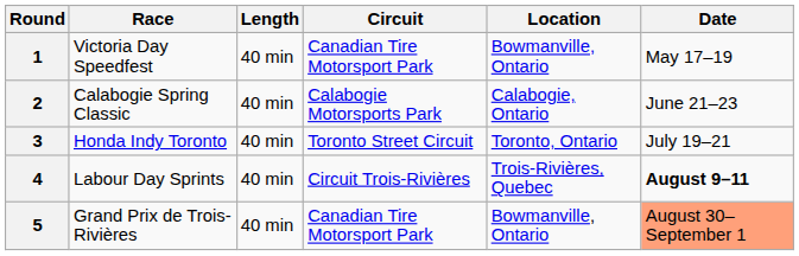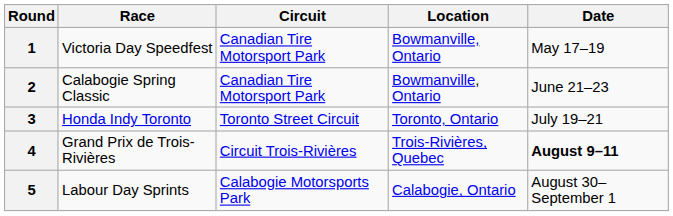 <table class="wikitable" style="font-size:85%;">
 <tr>
 <th>Round</th>
 <th>Race</th>
-<th>Length</th>
 <th>Circuit</th>
 <th>Location</th>
 <th>Date</th>
 </tr>
 <tr>
 <th>1</th>
 <td> Victoria Day Speedfest</td>
-<td>40 min</td>
 <td><a href='#'>Canadian Tire Motorsport Park</a></td>
 <td><a href='#'>Bowmanville, Ontario</a></td>
 <td>May 17–19</td>
 </tr>
 <tr>
 <th>2</th>
 <td> Calabogie Spring Classic</td>
-<td>40 min</td>
-<td><a href='#'>Calabogie Motorsports Park</a></td>
-<td><a href='#'>Calabogie, Ontario</a></td>
+<td><a href='#'>Canadian Tire Motorsport Park</a></td>
+<td><a href='#'>Bowmanville</a>, <a href='#'>Ontario</a></td>
 <td>June 21–23</td>
 </tr>
 <tr>
 <th>3</th>
 <td> <a href='#'>Honda Indy Toronto</a></td>
-<td>40 min</td>
 <td><a href='#'>Toronto Street Circuit</a></td>
 <td><a href='#'>Toronto, Ontario</a></td>
 <td>July 19–21</td>
 </tr>
 <tr>
 <th>4</th>
-<td> Labour Day Sprints</td>
-<td>40 min</td>
+<td> Grand Prix de Trois-Rivières</td>
 <td><a href='#'>Circuit Trois-Rivières</a></td>
 <td><a href='#'>Trois-Rivières, Quebec</a></td>
 <td><strong>August 9–11</strong></td>
 </tr>
 <tr>
 <th>5</th>
-<td> Grand Prix de Trois-Rivières</td>
-<td>40 min</td>
-<td><a href='#'>Canadian Tire Motorsport Park</a></td>
-<td><a href='#'>Bowmanville</a>, <a href='#'>Ontario</a></td>
-<td style="background: lightsalmon;">August 30–September 1</td>
+<td> Labour Day Sprints</td>
+<td><a href='#'>Calabogie Motorsports Park</a></td>
+<td><a href='#'>Calabogie, Ontario</a></td>
+<td>August 30–September 1</td>
 </tr>
 </table>
